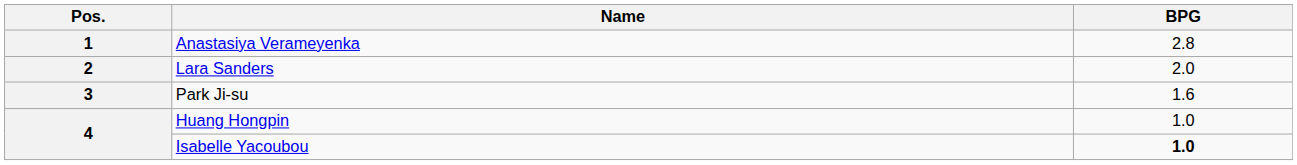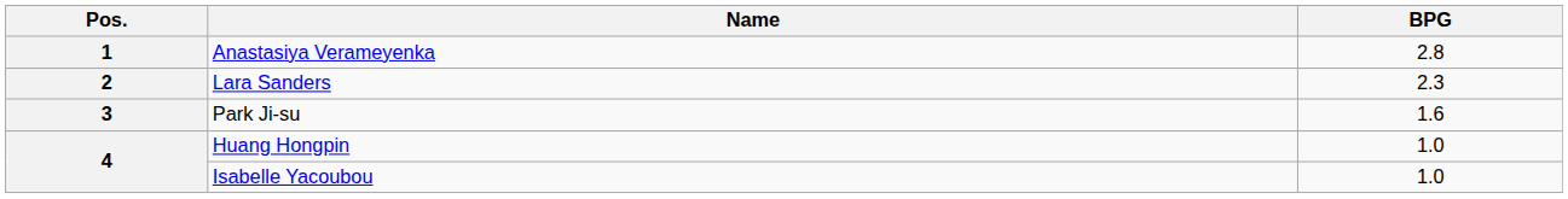 <table class=wikitable width=100% style="text-align:center;">
 <tr>
 <th width="13%">Pos.</th>
 <th width="70%">Name</th>
 <th width="17%">BPG</th>
 </tr>
 <tr>
 <th>1</th>
 <td align=left> <a href='#'>Anastasiya Verameyenka</a></td>
 <td>2.8</td>
 </tr>
 <tr>
 <th>2</th>
 <td align=left> <a href='#'>Lara Sanders</a></td>
-<td>2.0</td>
+<td>2.3</td>
 </tr>
 <tr>
 <th>3</th>
 <td align=left> Park Ji-su</td>
 <td>1.6</td>
 </tr>
 <tr>
 <th rowspan=2>4</th>
 <td align=left> <a href='#'>Huang Hongpin</a></td>
 <td>1.0</td>
 </tr>
 <tr>
 <td align=left> <a href='#'>Isabelle Yacoubou</a></td>
-<td><strong>1.0</strong></td>
+<td>1.0</td>
 </tr>
 </table>
